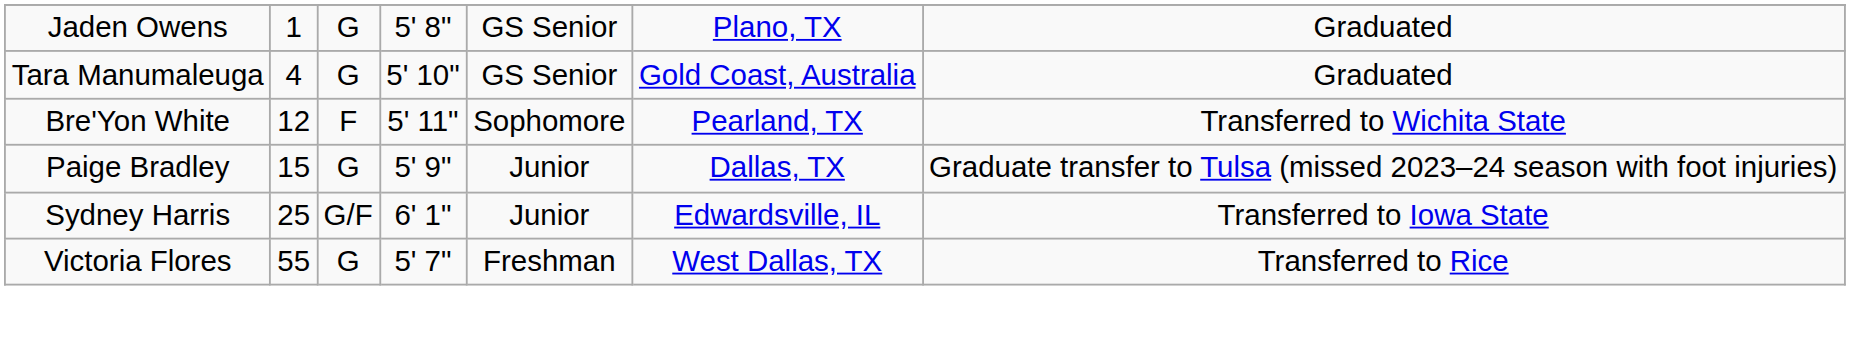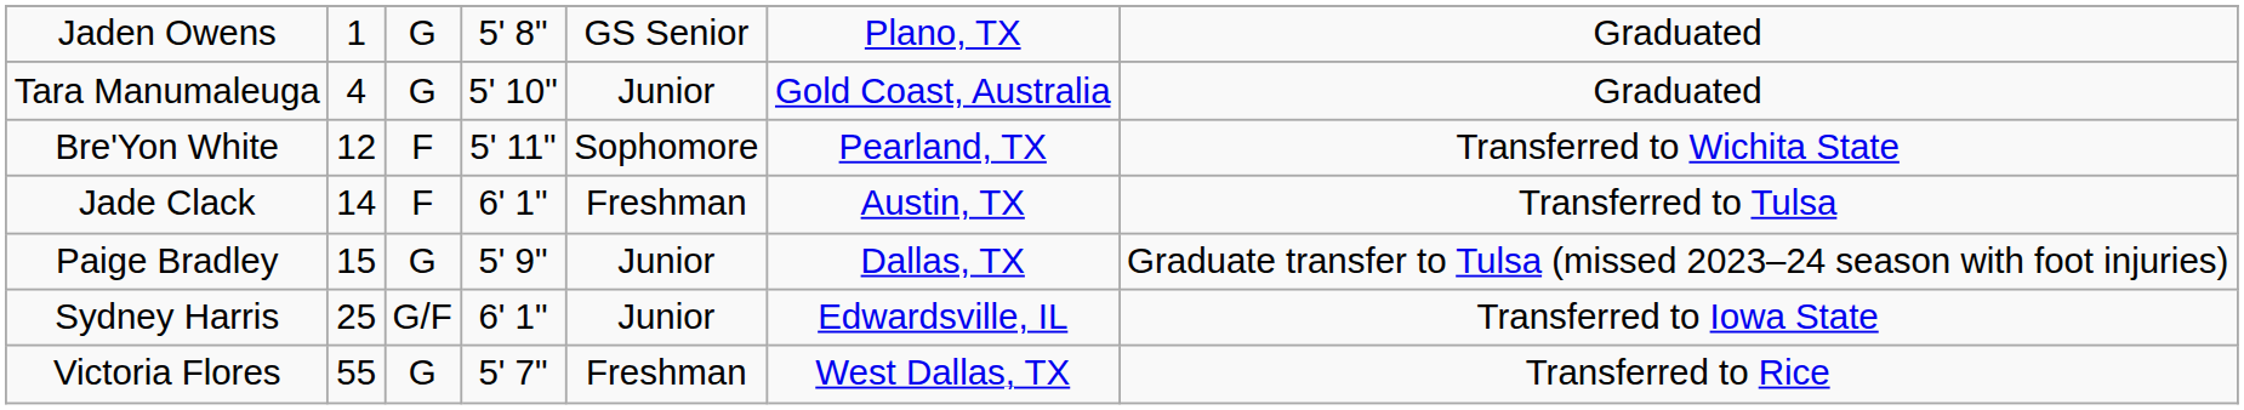 <table class="wikitable sortable" style="text-align: center">
 <tr align=center>
 </tr>
 <tr>
 <td>Jaden Owens</td>
 <td>1</td>
 <td>G</td>
 <td>5' 8"</td>
 <td>GS Senior</td>
 <td><a href='#'>Plano, TX</a></td>
 <td>Graduated</td>
 </tr>
 <tr>
 <td>Tara Manumaleuga</td>
 <td>4</td>
 <td>G</td>
 <td>5' 10"</td>
-<td>GS Senior</td>
+<td>Junior</td>
 <td><a href='#'>Gold Coast, Australia</a></td>
 <td>Graduated</td>
 </tr>
 <tr>
 <td>Bre'Yon White</td>
 <td>12</td>
 <td>F</td>
 <td>5' 11"</td>
 <td>Sophomore</td>
 <td><a href='#'>Pearland, TX</a></td>
 <td>Transferred to <a href='#'>Wichita State</a></td>
+</tr>
+<tr>
+<td>Jade Clack</td>
+<td>14</td>
+<td>F</td>
+<td>6' 1"</td>
+<td>Freshman</td>
+<td><a href='#'>Austin, TX</a></td>
+<td>Transferred to <a href='#'>Tulsa</a></td>
 </tr>
 <tr>
 <td>Paige Bradley</td>
 <td>15</td>
 <td>G</td>
 <td>5' 9"</td>
 <td>Junior</td>
 <td><a href='#'>Dallas, TX</a></td>
 <td>Graduate transfer to <a href='#'>Tulsa</a> (missed 2023–24 season with foot injuries)</td>
 </tr>
 <tr>
 <td>Sydney Harris</td>
 <td>25</td>
 <td>G/F</td>
 <td>6' 1"</td>
 <td>Junior</td>
 <td><a href='#'>Edwardsville, IL</a></td>
 <td>Transferred to <a href='#'>Iowa State</a></td>
 </tr>
 <tr>
 <td>Victoria Flores</td>
 <td>55</td>
 <td>G</td>
 <td>5' 7"</td>
 <td>Freshman</td>
 <td><a href='#'>West Dallas, TX</a></td>
 <td>Transferred to <a href='#'>Rice</a></td>
 </tr>
 </table>
